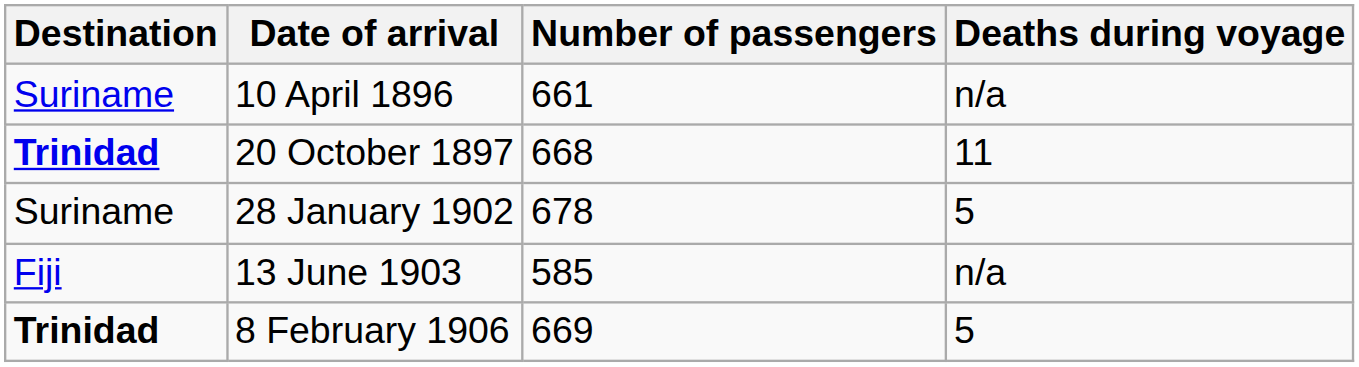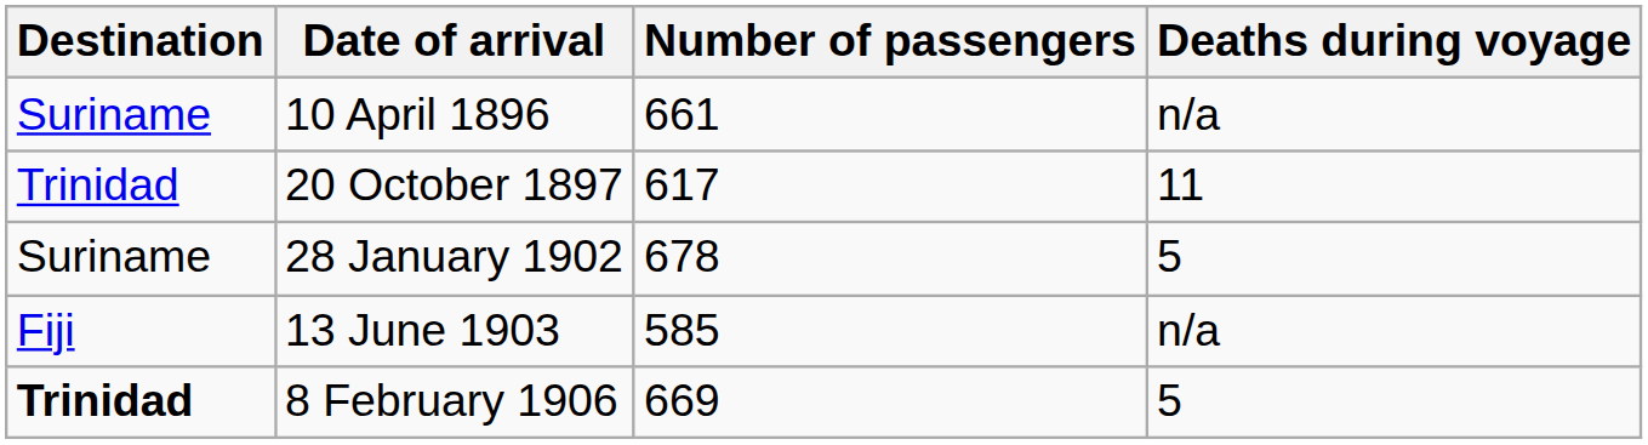 <table class="wikitable">
 <tr>
 <th>Destination</th>
 <th>Date of arrival</th>
 <th>Number of passengers</th>
 <th>Deaths during voyage</th>
 </tr>
 <tr>
 <td><a href='#'>Suriname</a></td>
 <td>10 April 1896</td>
 <td>661</td>
 <td>n/a</td>
 </tr>
 <tr>
-<td><strong><a href='#'>Trinidad</a></strong></td>
+<td><a href='#'>Trinidad</a></td>
 <td>20 October 1897</td>
-<td>668</td>
+<td>617</td>
 <td>11</td>
 </tr>
 <tr>
 <td>Suriname</td>
 <td>28 January 1902</td>
 <td>678</td>
 <td>5</td>
 </tr>
 <tr>
 <td><a href='#'>Fiji</a></td>
 <td>13 June 1903</td>
 <td>585</td>
 <td>n/a</td>
 </tr>
 <tr>
 <td><strong>Trinidad</strong></td>
 <td>8 February 1906</td>
 <td>669</td>
 <td>5</td>
 </tr>
 </table>
